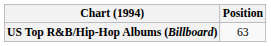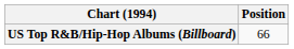 <table class="wikitable plainrowheaders" style="text-align:center">
 <tr>
 <th scope="col">Chart (1994)</th>
 <th scope="col">Position</th>
 </tr>
 <tr>
 <th scope="row">US Top R&B/Hip-Hop Albums (<em>Billboard</em>)</th>
-<td>63</td>
+<td>66</td>
 </tr>
 </table>
